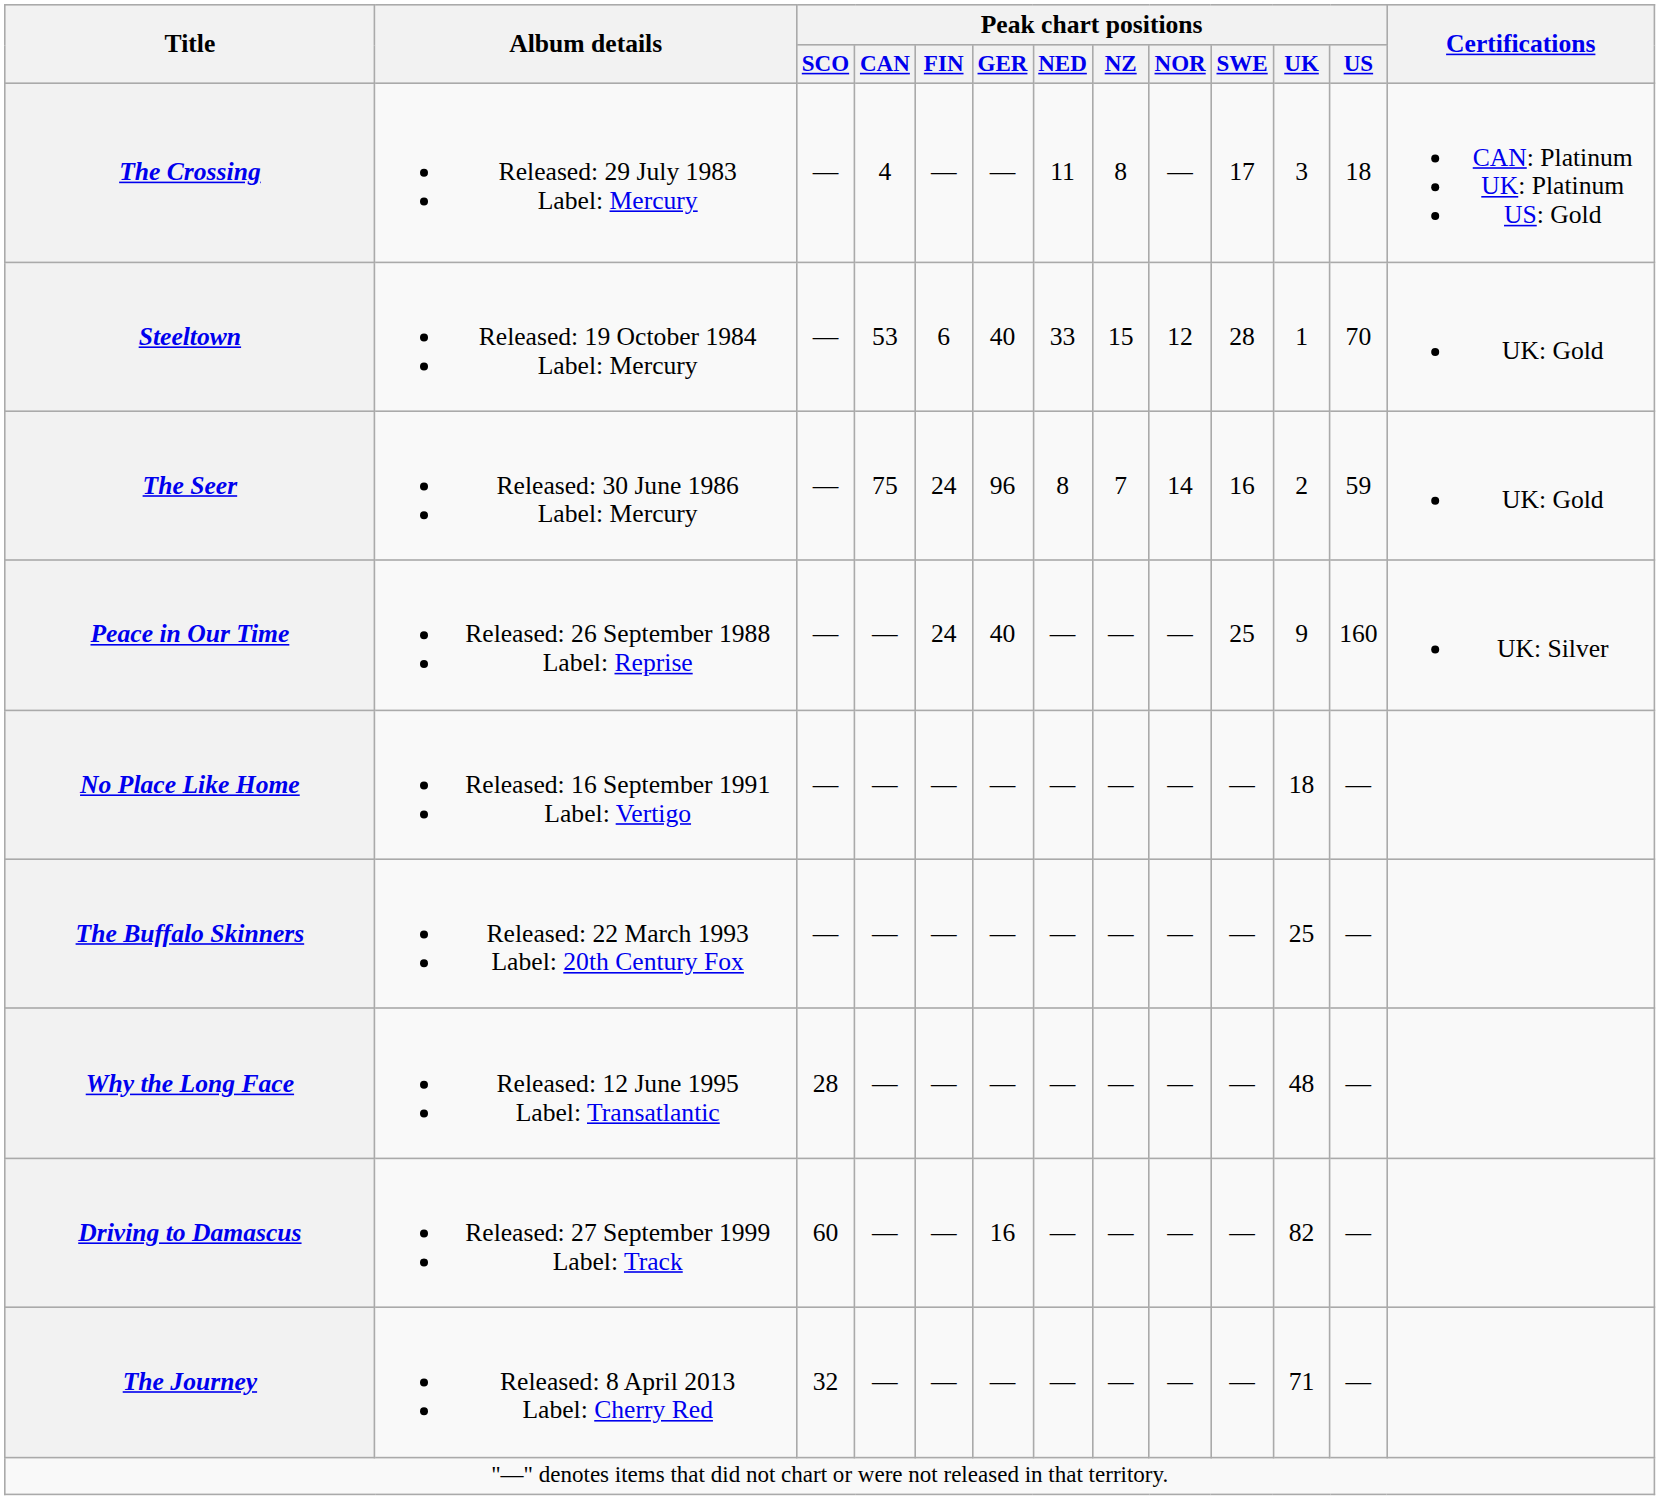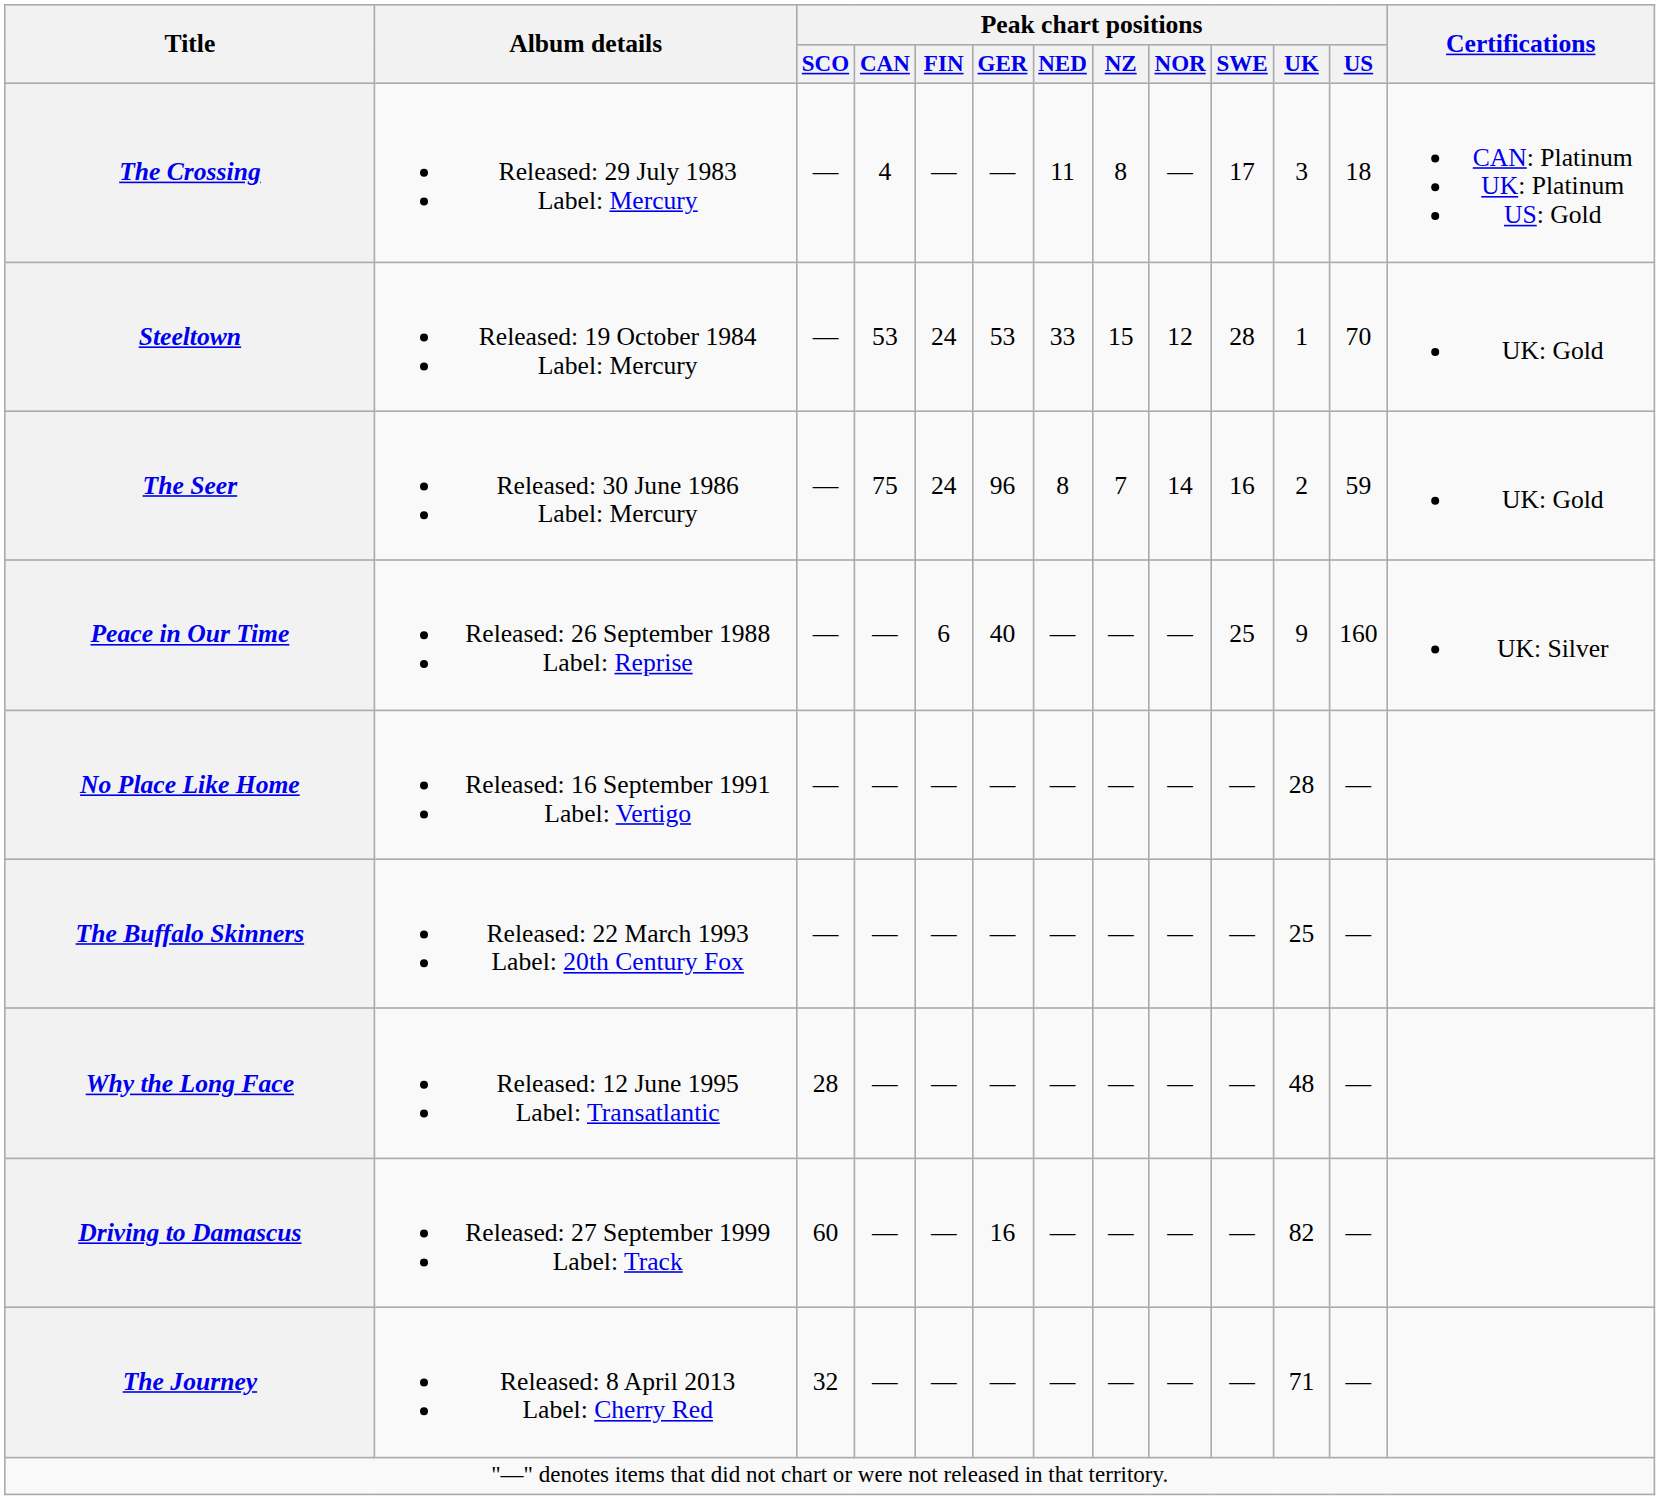 <table class="wikitable plainrowheaders" style="text-align:center;">
 <tr>
 <th scope="col" rowspan="2" style="width:14em;">Title</th>
 <th scope="col" rowspan="2" style="width:16em;">Album details</th>
 <th scope="col" colspan="10">Peak chart positions</th>
 <th rowspan="2" style="width:10em;"><a href='#'>Certifications</a></th>
 </tr>
 <tr>
 <th style="width:2em;font-size:90%;"><a href='#'>SCO</a><br></th>
 <th style="width:2em;font-size:90%;"><a href='#'>CAN</a><br></th>
 <th style="width:2em;font-size:90%;"><a href='#'>FIN</a><br></th>
 <th style="width:2em;font-size:90%;"><a href='#'>GER</a><br></th>
 <th style="width:2em;font-size:90%;"><a href='#'>NED</a><br></th>
 <th style="width:2em;font-size:90%;"><a href='#'>NZ</a><br></th>
 <th style="width:2em;font-size:90%;"><a href='#'>NOR</a><br></th>
 <th style="width:2em;font-size:90%;"><a href='#'>SWE</a><br></th>
 <th style="width:2em;font-size:90%;"><a href='#'>UK</a><br></th>
 <th style="width:2em;font-size:90%;"><a href='#'>US</a><br></th>
 </tr>
 <tr>
 <th scope="row"><em><a href='#'>The Crossing</a></em></th>
 <td><br><ul><li>Released: 29 July 1983</li><li>Label: <a href='#'>Mercury</a></li></ul></td>
 <td>—</td>
 <td>4</td>
 <td>—</td>
 <td>—</td>
 <td>11</td>
 <td>8</td>
 <td>—</td>
 <td>17</td>
 <td>3</td>
 <td>18</td>
 <td><br><ul><li><a href='#'>CAN</a>: Platinum</li><li><a href='#'>UK</a>: Platinum</li><li><a href='#'>US</a>: Gold</li></ul></td>
 </tr>
 <tr>
 <th scope="row"><em><a href='#'>Steeltown</a></em></th>
 <td><br><ul><li>Released: 19 October 1984</li><li>Label: Mercury</li></ul></td>
 <td>—</td>
 <td>53</td>
-<td>6</td>
-<td>40</td>
+<td>24</td>
+<td>53</td>
 <td>33</td>
 <td>15</td>
 <td>12</td>
 <td>28</td>
 <td>1</td>
 <td>70</td>
 <td><br><ul><li>UK: Gold</li></ul></td>
 </tr>
 <tr>
 <th scope="row"><em><a href='#'>The Seer</a></em></th>
 <td><br><ul><li>Released: 30 June 1986</li><li>Label: Mercury</li></ul></td>
 <td>—</td>
 <td>75</td>
 <td>24</td>
 <td>96</td>
 <td>8</td>
 <td>7</td>
 <td>14</td>
 <td>16</td>
 <td>2</td>
 <td>59</td>
 <td><br><ul><li>UK: Gold</li></ul></td>
 </tr>
 <tr>
 <th scope="row"><em><a href='#'>Peace in Our Time</a></em></th>
 <td><br><ul><li>Released: 26 September 1988</li><li>Label: <a href='#'>Reprise</a></li></ul></td>
 <td>—</td>
 <td>—</td>
-<td>24</td>
+<td>6</td>
 <td>40</td>
 <td>—</td>
 <td>—</td>
 <td>—</td>
 <td>25</td>
 <td>9</td>
 <td>160</td>
 <td><br><ul><li>UK: Silver</li></ul></td>
 </tr>
 <tr>
 <th scope="row"><em><a href='#'>No Place Like Home</a></em></th>
 <td><br><ul><li>Released: 16 September 1991</li><li>Label: <a href='#'>Vertigo</a></li></ul></td>
 <td>—</td>
 <td>—</td>
 <td>—</td>
 <td>—</td>
 <td>—</td>
 <td>—</td>
 <td>—</td>
 <td>—</td>
-<td>18</td>
+<td>28</td>
 <td>—</td>
 <td></td>
 </tr>
 <tr>
 <th scope="row"><em><a href='#'>The Buffalo Skinners</a></em></th>
 <td><br><ul><li>Released: 22 March 1993</li><li>Label: <a href='#'>20th Century Fox</a></li></ul></td>
 <td>—</td>
 <td>—</td>
 <td>—</td>
 <td>—</td>
 <td>—</td>
 <td>—</td>
 <td>—</td>
 <td>—</td>
 <td>25</td>
 <td>—</td>
 <td></td>
 </tr>
 <tr>
 <th scope="row"><em><a href='#'>Why the Long Face</a></em></th>
 <td><br><ul><li>Released: 12 June 1995</li><li>Label: <a href='#'>Transatlantic</a></li></ul></td>
 <td>28</td>
 <td>—</td>
 <td>—</td>
 <td>—</td>
 <td>—</td>
 <td>—</td>
 <td>—</td>
 <td>—</td>
 <td>48</td>
 <td>—</td>
 <td></td>
 </tr>
 <tr>
 <th scope="row"><em><a href='#'>Driving to Damascus</a></em></th>
 <td><br><ul><li>Released: 27 September 1999</li><li>Label: <a href='#'>Track</a></li></ul></td>
 <td>60</td>
 <td>—</td>
 <td>—</td>
 <td>16</td>
 <td>—</td>
 <td>—</td>
 <td>—</td>
 <td>—</td>
 <td>82</td>
 <td>—</td>
 <td></td>
 </tr>
 <tr>
 <th scope="row"><em><a href='#'>The Journey</a></em></th>
 <td><br><ul><li>Released: 8 April 2013</li><li>Label: <a href='#'>Cherry Red</a></li></ul></td>
 <td>32</td>
 <td>—</td>
 <td>—</td>
 <td>—</td>
 <td>—</td>
 <td>—</td>
 <td>—</td>
 <td>—</td>
 <td>71</td>
 <td>—</td>
 <td></td>
 </tr>
 <tr>
 <td align="center" colspan="15" style="font-size:90%">"—" denotes items that did not chart or were not released in that territory.</td>
 </tr>
 </table>
